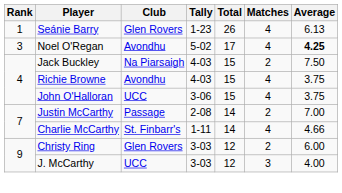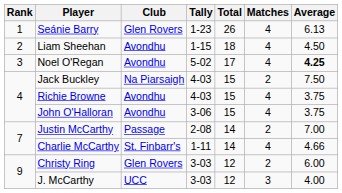 <table class="wikitable">
 <tr>
 <th>Rank</th>
 <th>Player</th>
 <th>Club</th>
 <th>Tally</th>
 <th>Total</th>
 <th>Matches</th>
 <th>Average</th>
 </tr>
 <tr>
 <td rowspan=1 align=center>1</td>
 <td><a href='#'>Seánie Barry</a></td>
 <td><a href='#'>Glen Rovers</a></td>
 <td align=center>1-23</td>
 <td align=center>26</td>
 <td align=center>4</td>
 <td align=center>6.13</td>
+</tr>
+<tr>
+<td rowspan=1 align=center>2</td>
+<td>Liam Sheehan</td>
+<td><a href='#'>Avondhu</a></td>
+<td align=center>1-15</td>
+<td align=center>18</td>
+<td align=center>4</td>
+<td align=center>4.50</td>
 </tr>
 <tr>
 <td rowspan=1 align=center>3</td>
 <td>Noel O'Regan</td>
 <td><a href='#'>Avondhu</a></td>
 <td align=center>5-02</td>
 <td align=center>17</td>
 <td align=center>4</td>
 <td align=center><strong>4.25</strong></td>
 </tr>
 <tr>
 <td rowspan=3 align=center>4</td>
 <td>Jack Buckley</td>
 <td><a href='#'>Na Piarsaigh</a></td>
 <td align=center>4-03</td>
 <td align=center>15</td>
 <td align=center>2</td>
 <td align=center>7.50</td>
 </tr>
 <tr>
 <td><a href='#'>Richie Browne</a></td>
 <td><a href='#'>Avondhu</a></td>
 <td align=center>4-03</td>
 <td align=center>15</td>
 <td align=center>4</td>
 <td align=center>3.75</td>
 </tr>
 <tr>
 <td><a href='#'>John O'Halloran</a></td>
-<td><a href='#'>UCC</a></td>
+<td><a href='#'>Avondhu</a></td>
 <td align=center>3-06</td>
 <td align=center>15</td>
 <td align=center>4</td>
 <td align=center>3.75</td>
 </tr>
 <tr>
 <td rowspan=2 align=center>7</td>
 <td><a href='#'>Justin McCarthy</a></td>
 <td><a href='#'>Passage</a></td>
 <td align=center>2-08</td>
 <td align=center>14</td>
 <td align=center>2</td>
 <td align=center>7.00</td>
 </tr>
 <tr>
 <td><a href='#'>Charlie McCarthy</a></td>
 <td><a href='#'>St. Finbarr's</a></td>
 <td align=center>1-11</td>
 <td align=center>14</td>
 <td align=center>4</td>
 <td align=center>4.66</td>
 </tr>
 <tr>
 <td rowspan=2 align=center>9</td>
 <td><a href='#'>Christy Ring</a></td>
 <td><a href='#'>Glen Rovers</a></td>
 <td align=center>3-03</td>
 <td align=center>12</td>
 <td align=center>2</td>
 <td align=center>6.00</td>
 </tr>
 <tr>
 <td>J. McCarthy</td>
 <td><a href='#'>UCC</a></td>
 <td align=center>3-03</td>
 <td align=center>12</td>
 <td align=center>3</td>
 <td align=center>4.00</td>
 </tr>
 </table>
